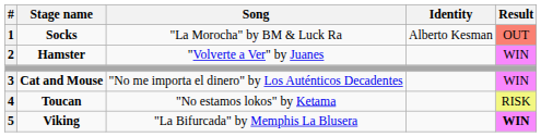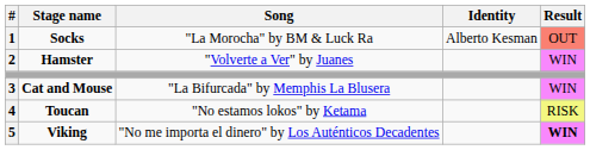 <table class="wikitable plainrowheaders" style="text-align: center;">
 <tr>
 <th>#</th>
 <th>Stage name</th>
 <th>Song</th>
 <th>Identity</th>
 <th>Result</th>
 </tr>
 <tr>
 <th>1</th>
 <td><strong>Socks</strong></td>
 <td>"La Morocha" by BM & Luck Ra</td>
 <td>Alberto Kesman</td>
 <td bgcolor="salmon">OUT</td>
 </tr>
 <tr>
 <th>2</th>
 <td><strong>Hamster</strong></td>
 <td>"<a href='#'>Volverte a Ver</a>" by <a href='#'>Juanes</a></td>
 <td></td>
 <td bgcolor="#F888FD">WIN</td>
 </tr>
 <tr>
 <td colspan="5" style="background:darkgray"></td>
 </tr>
 <tr>
 <th><strong>3</strong></th>
 <td><strong>Cat and Mouse</strong></td>
-<td>"No me importa el dinero" by <a href='#'>Los Auténticos Decadentes</a></td>
+<td>"La Bifurcada" by <a href='#'>Memphis La Blusera</a></td>
 <td></td>
 <td bgcolor="#F888FD">WIN</td>
 </tr>
 <tr>
 <th><strong>4</strong></th>
 <td><strong>Toucan</strong></td>
 <td>"No estamos lokos" by <a href='#'>Ketama</a></td>
 <td></td>
 <td bgcolor="#F3F781">RISK</td>
 </tr>
 <tr>
 <th>5</th>
 <td><strong>Viking</strong></td>
-<td>"La Bifurcada" by <a href='#'>Memphis La Blusera</a></td>
+<td>"No me importa el dinero" by <a href='#'>Los Auténticos Decadentes</a></td>
 <td></td>
 <td bgcolor="#F888FD"><strong>WIN</strong></td>
 </tr>
 </table>
